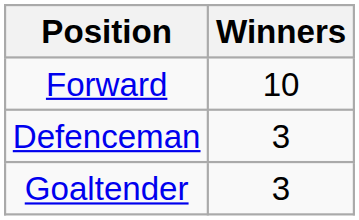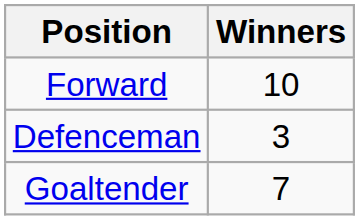 <table class="wikitable sortable" style="font-size: 95%;text-align: center;">
 <tr>
 <th>Position</th>
 <th>Winners</th>
 </tr>
 <tr>
 <td><a href='#'>Forward</a></td>
 <td>10</td>
 </tr>
 <tr>
 <td><a href='#'>Defenceman</a></td>
 <td>3</td>
 </tr>
 <tr>
 <td><a href='#'>Goaltender</a></td>
-<td>3</td>
+<td>7</td>
 </tr>
 </table>
